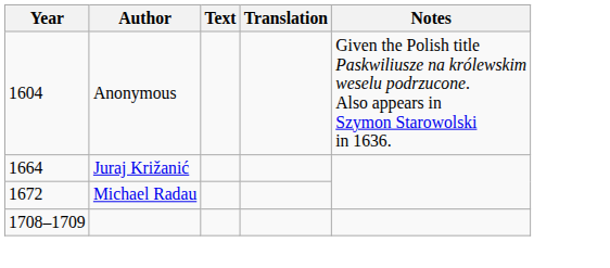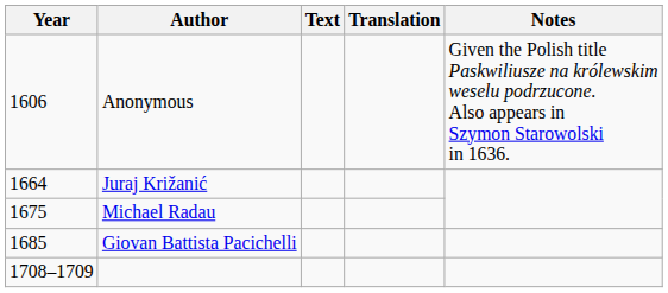 <table class="wikitable">
 <tr>
 <th>Year</th>
 <th>Author</th>
 <th>Text</th>
 <th>Translation</th>
 <th>Notes</th>
 </tr>
 <tr>
-<td>1604</td>
+<td>1606</td>
 <td>Anonymous</td>
 <td></td>
 <td></td>
 <td>Given the Polish title<br><em>Paskwiliusze na królewskim<br>weselu podrzucone</em>.<br>Also appears in<br><a href='#'>Szymon Starowolski</a><br>in 1636.</td>
 </tr>
 <tr>
 <td>1664</td>
 <td><a href='#'>Juraj Križanić</a></td>
 <td></td>
 <td></td>
 </tr>
 <tr>
-<td>1672</td>
+<td>1675</td>
 <td><a href='#'>Michael Radau</a></td>
+<td></td>
+<td></td>
+</tr>
+<tr>
+<td>1685</td>
+<td><a href='#'>Giovan Battista Pacichelli</a></td>
+<td></td>
 <td></td>
 <td></td>
 </tr>
 <tr>
 <td>1708–1709</td>
 <td></td>
 <td></td>
 <td></td>
 <td></td>
 </tr>
 </table>
